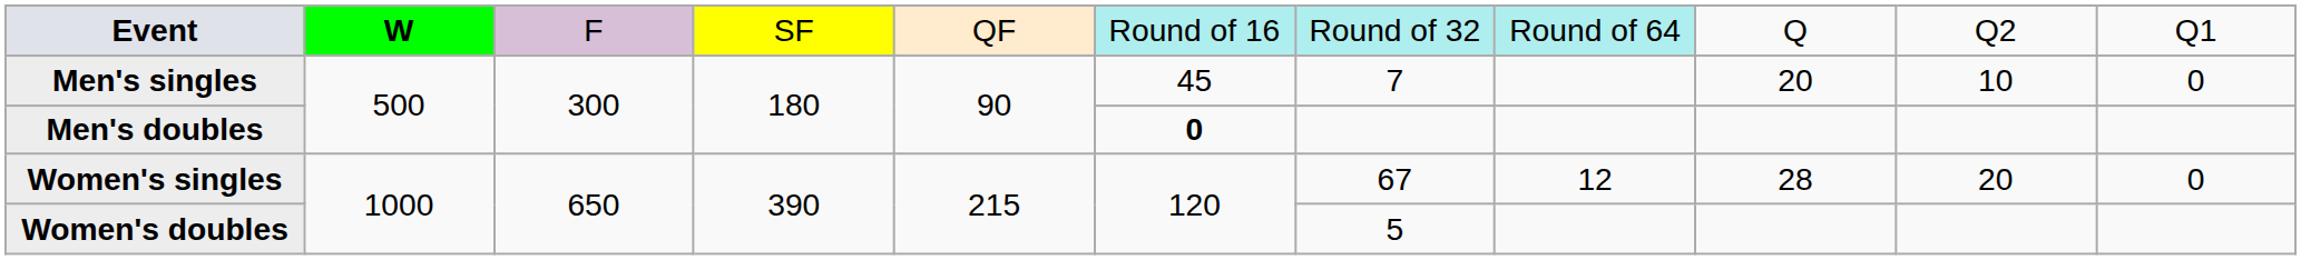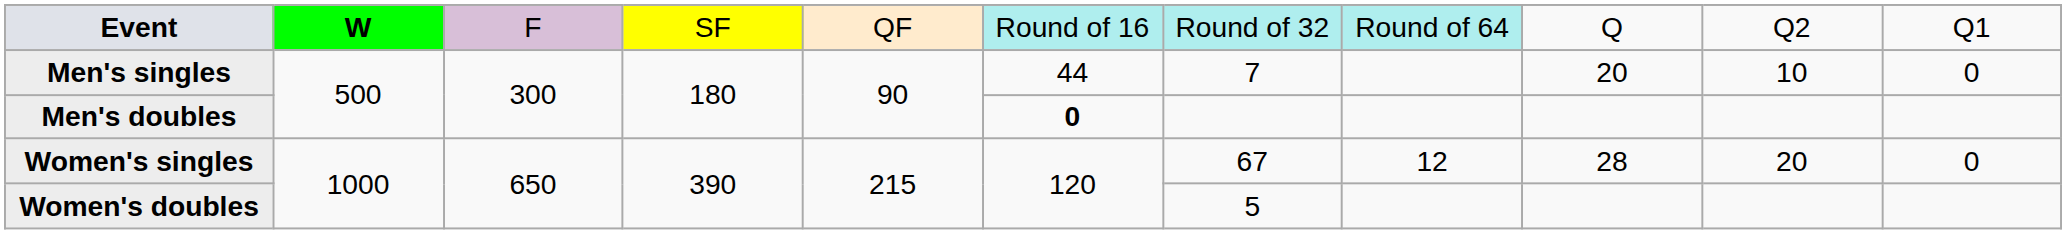 <table class=wikitable style=font-size:90%;text-align:center>
 <tr>
 <td style="width:130px; background:#dfe2e9;"><strong>Event</strong></td>
 <td style="width:80px; background:lime;"><strong>W</strong></td>
 <td style="width:85px; background:thistle;">F</td>
 <td style="width:85px; background:#ff0;">SF</td>
 <td style="width:85px; background:#ffebcd;">QF</td>
 <td style="width:85px; background:#afeeee;">Round of 16</td>
 <td style="width:85px; background:#afeeee;">Round of 32</td>
 <td style="width:85px; background:#afeeee;">Round of 64</td>
 <td width=85>Q</td>
 <td width=85>Q2</td>
 <td width=85>Q1</td>
 </tr>
 <tr>
 <th style="background:#ededed;">Men's singles</th>
 <td rowspan=2>500</td>
 <td rowspan=2>300</td>
 <td rowspan=2>180</td>
 <td rowspan=2>90</td>
-<td>45</td>
+<td>44</td>
 <td>7</td>
 <td></td>
 <td>20</td>
 <td>10</td>
 <td>0</td>
 </tr>
 <tr>
 <th style="background:#ededed;">Men's doubles</th>
 <td><strong>0</strong></td>
 <td></td>
 <td></td>
 <td></td>
 <td></td>
 </tr>
 <tr>
 <th style="background:#ededed;">Women's singles</th>
 <td rowspan=2>1000</td>
 <td rowspan=2>650</td>
 <td rowspan=2>390</td>
 <td rowspan=2>215</td>
 <td rowspan=2>120</td>
 <td>67</td>
 <td>12</td>
 <td>28</td>
 <td>20</td>
 <td>0</td>
 </tr>
 <tr>
 <th style="background:#ededed;">Women's doubles</th>
 <td>5</td>
 <td></td>
 <td></td>
 <td></td>
 <td></td>
 </tr>
 </table>
